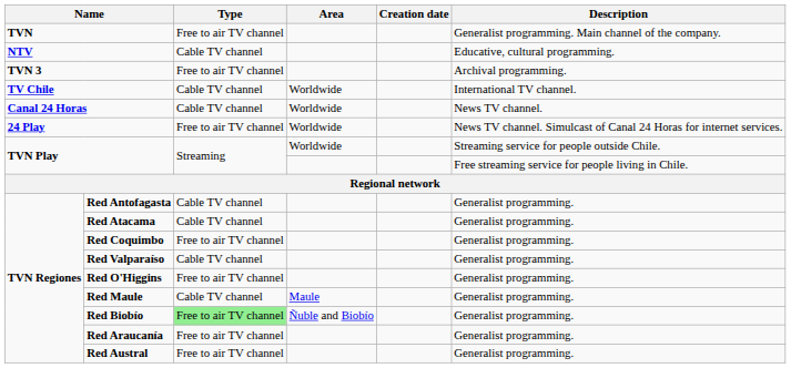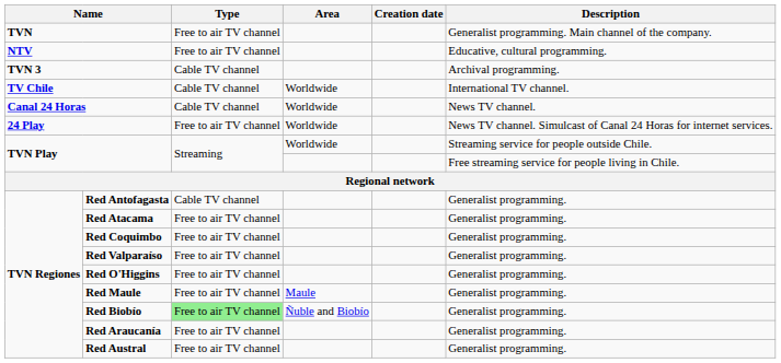 <table class="wikitable">
 <tr>
 <th colspan="2">Name</th>
 <th>Type</th>
 <th>Area</th>
 <th>Creation date</th>
 <th>Description</th>
 </tr>
 <tr>
 <td colspan="2"><strong>TVN</strong></td>
 <td>Free to air TV channel</td>
 <td></td>
 <td></td>
 <td>Generalist programming. Main channel of the company.</td>
 </tr>
 <tr>
 <td colspan="2"><strong><a href='#'>NTV</a></strong></td>
-<td>Cable TV channel</td>
+<td>Free to air TV channel</td>
 <td></td>
 <td></td>
 <td>Educative, cultural programming.</td>
 </tr>
 <tr>
 <td colspan="2"><strong>TVN 3</strong></td>
-<td>Free to air TV channel</td>
+<td>Cable TV channel</td>
 <td></td>
 <td></td>
 <td>Archival programming.</td>
 </tr>
 <tr>
 <td colspan="2"><strong><a href='#'>TV Chile</a></strong></td>
 <td>Cable TV channel</td>
 <td>Worldwide</td>
 <td></td>
 <td>International TV channel.</td>
 </tr>
 <tr>
 <td colspan="2"><strong><a href='#'>Canal 24 Horas</a></strong></td>
 <td>Cable TV channel</td>
 <td>Worldwide</td>
 <td></td>
 <td>News TV channel.</td>
 </tr>
 <tr>
 <td colspan="2"><strong><a href='#'>24 Play</a></strong></td>
 <td>Free to air TV channel</td>
 <td>Worldwide</td>
 <td></td>
 <td>News TV channel. Simulcast of Canal 24 Horas for internet services.</td>
 </tr>
 <tr>
 <td colspan="2" rowspan="2"><strong>TVN Play</strong></td>
 <td rowspan="2">Streaming</td>
 <td>Worldwide</td>
 <td></td>
 <td>Streaming service for people outside Chile.</td>
 </tr>
 <tr>
 <td></td>
 <td></td>
 <td>Free streaming service for people living in Chile.</td>
 </tr>
 <tr>
 <th colspan="6">Regional network</th>
 </tr>
 <tr>
 <td rowspan="9"><strong>TVN Regiones</strong></td>
 <td><strong>Red Antofagasta</strong></td>
 <td>Cable TV channel</td>
 <td></td>
 <td></td>
 <td>Generalist programming.</td>
 </tr>
 <tr>
 <td><strong>Red Atacama</strong></td>
-<td>Cable TV channel</td>
+<td>Free to air TV channel</td>
 <td></td>
 <td></td>
 <td>Generalist programming.</td>
 </tr>
 <tr>
 <td><strong>Red Coquimbo</strong></td>
 <td>Free to air TV channel</td>
 <td></td>
 <td></td>
 <td>Generalist programming.</td>
 </tr>
 <tr>
 <td><strong>Red Valparaíso</strong></td>
-<td>Cable TV channel</td>
+<td>Free to air TV channel</td>
 <td></td>
 <td></td>
 <td>Generalist programming.</td>
 </tr>
 <tr>
 <td><strong>Red O'Higgins</strong></td>
 <td>Free to air TV channel</td>
 <td></td>
 <td></td>
 <td>Generalist programming.</td>
 </tr>
 <tr>
 <td><strong>Red Maule</strong></td>
-<td>Cable TV channel</td>
+<td>Free to air TV channel</td>
 <td><a href='#'>Maule</a></td>
 <td></td>
 <td>Generalist programming.</td>
 </tr>
 <tr>
 <td><strong>Red Biobío</strong></td>
 <td style="background: lightgreen;">Free to air TV channel</td>
 <td><a href='#'>Ñuble</a> and <a href='#'>Biobío</a></td>
 <td></td>
 <td>Generalist programming.</td>
 </tr>
 <tr>
 <td><strong>Red Araucanía</strong></td>
 <td>Free to air TV channel</td>
 <td></td>
 <td></td>
 <td>Generalist programming.</td>
 </tr>
 <tr>
 <td><strong>Red Austral</strong></td>
 <td>Free to air TV channel</td>
 <td></td>
 <td></td>
 <td>Generalist programming.</td>
 </tr>
 </table>
